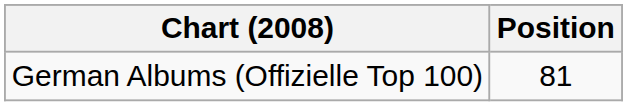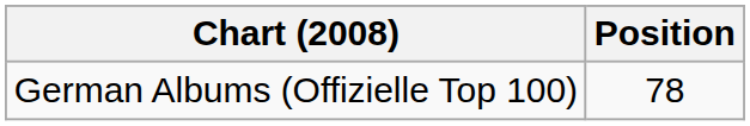 <table class="wikitable">
 <tr>
 <th>Chart (2008)</th>
 <th>Position</th>
 </tr>
 <tr>
 <td>German Albums (Offizielle Top 100)</td>
-<td align="center">81</td>
+<td align="center">78</td>
 </tr>
 </table>
